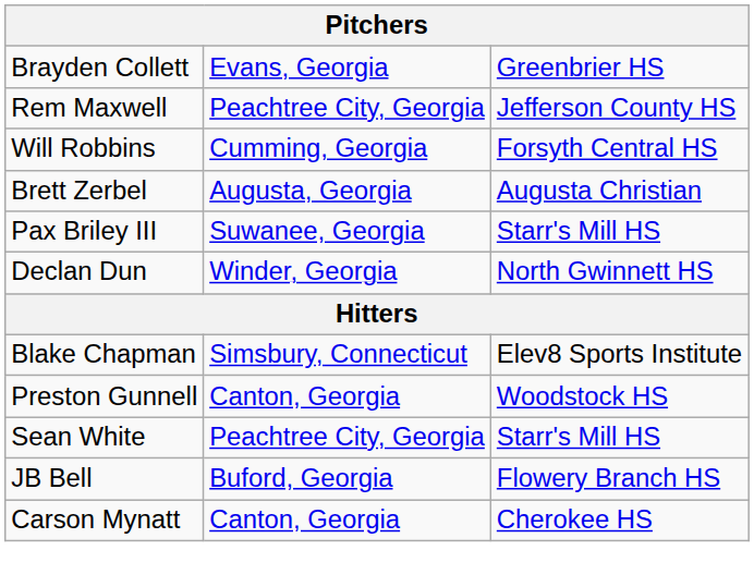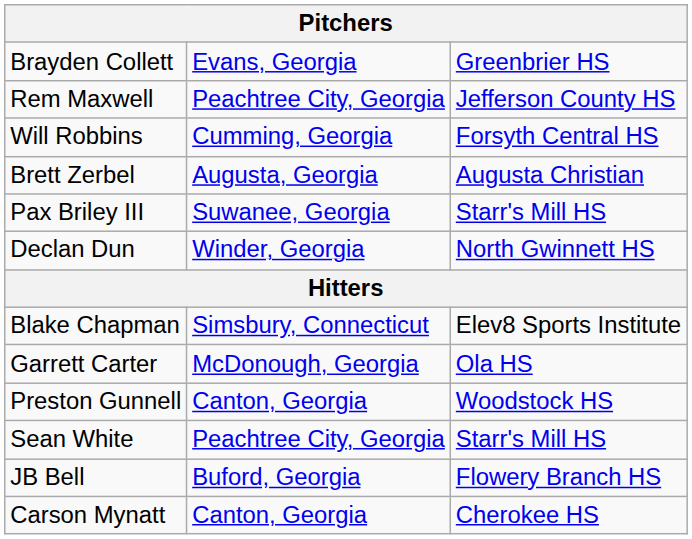 <table class="wikitable">
 <tr>
 <th colspan=3>Pitchers</th>
 </tr>
 <tr>
 <td>Brayden Collett</td>
 <td><a href='#'>Evans, Georgia</a></td>
 <td><a href='#'>Greenbrier HS</a></td>
 </tr>
 <tr>
 <td>Rem Maxwell</td>
 <td><a href='#'>Peachtree City, Georgia</a></td>
 <td><a href='#'>Jefferson County HS</a></td>
 </tr>
 <tr>
 <td>Will Robbins</td>
 <td><a href='#'>Cumming, Georgia</a></td>
 <td><a href='#'>Forsyth Central HS</a></td>
 </tr>
 <tr>
 <td>Brett Zerbel</td>
 <td><a href='#'>Augusta, Georgia</a></td>
 <td><a href='#'>Augusta Christian</a></td>
 </tr>
 <tr>
 <td>Pax Briley III</td>
 <td><a href='#'>Suwanee, Georgia</a></td>
 <td><a href='#'>Starr's Mill HS</a></td>
 </tr>
 <tr>
 <td>Declan Dun</td>
 <td><a href='#'>Winder, Georgia</a></td>
 <td><a href='#'>North Gwinnett HS</a></td>
 </tr>
 <tr>
 <th colspan=3>Hitters</th>
 </tr>
 <tr>
 <td>Blake Chapman</td>
 <td><a href='#'>Simsbury, Connecticut</a></td>
 <td>Elev8 Sports Institute</td>
 </tr>
 <tr>
+<td>Garrett Carter</td>
+<td><a href='#'>McDonough, Georgia</a></td>
+<td><a href='#'>Ola HS</a></td>
+</tr>
+<tr>
 <td>Preston Gunnell</td>
 <td><a href='#'>Canton, Georgia</a></td>
 <td><a href='#'>Woodstock HS</a></td>
 </tr>
 <tr>
 <td>Sean White</td>
 <td><a href='#'>Peachtree City, Georgia</a></td>
 <td><a href='#'>Starr's Mill HS</a></td>
 </tr>
 <tr>
 <td>JB Bell</td>
 <td><a href='#'>Buford, Georgia</a></td>
 <td><a href='#'>Flowery Branch HS</a></td>
 </tr>
 <tr>
 <td>Carson Mynatt</td>
 <td><a href='#'>Canton, Georgia</a></td>
 <td><a href='#'>Cherokee HS</a></td>
 </tr>
 </table>
